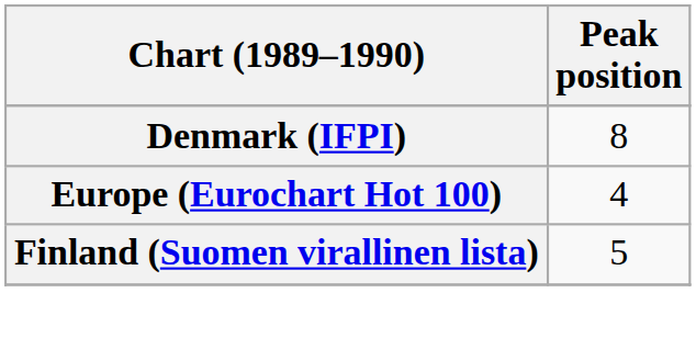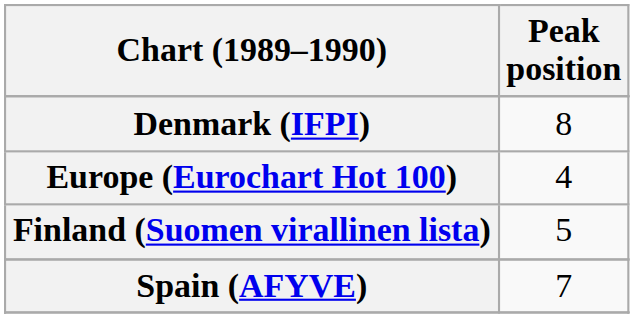 <table class="wikitable sortable plainrowheaders" style="text-align:center">
 <tr>
 <th scope="col">Chart (1989–1990)</th>
 <th scope="col">Peak<br>position</th>
 </tr>
 <tr>
 </tr>
 <tr>
 </tr>
 <tr>
 </tr>
 <tr>
 </tr>
 <tr>
 </tr>
 <tr>
 <th scope="row">Denmark (<a href='#'>IFPI</a>)</th>
 <td>8</td>
 </tr>
 <tr>
 <th scope="row">Europe (<a href='#'>Eurochart Hot 100</a>)</th>
 <td>4</td>
 </tr>
 <tr>
 <th scope="row">Finland (<a href='#'>Suomen virallinen lista</a>)</th>
 <td>5</td>
 </tr>
 <tr>
 </tr>
 <tr>
 </tr>
 <tr>
 </tr>
 <tr>
 </tr>
 <tr>
 </tr>
 <tr>
 </tr>
 <tr>
+<th scope="row">Spain (<a href='#'>AFYVE</a>)</th>
+<td>7</td>
+</tr>
+<tr>
 </tr>
 <tr>
 </tr>
 <tr>
 </tr>
 <tr>
 </tr>
 <tr>
 </tr>
 <tr>
 </tr>
 <tr>
 </tr>
 </table>
